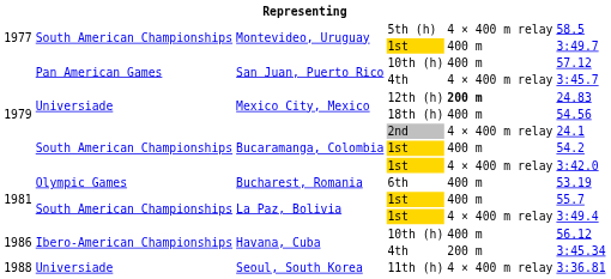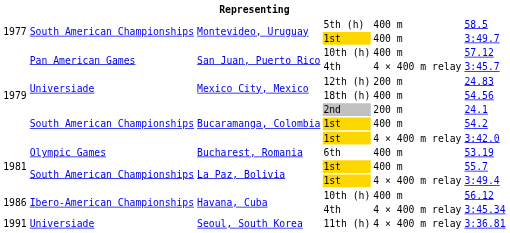 <table>
 <tr>
 <th colspan="6">Representing </th>
 </tr>
 <tr>
 <td rowspan=2>1977</td>
 <td rowspan=2><a href='#'>South American Championships</a></td>
 <td rowspan=2><a href='#'>Montevideo, Uruguay</a></td>
 <td>5th (h)</td>
-<td>4 × 400 m relay</td>
+<td>400 m</td>
 <td><a href='#'>58.5</a></td>
 </tr>
 <tr>
 <td bgcolor=gold>1st</td>
 <td>400 m</td>
 <td><a href='#'>3:49.7</a></td>
 </tr>
 <tr>
 <td rowspan=7>1979</td>
 <td rowspan=2><a href='#'>Pan American Games</a></td>
 <td rowspan=2><a href='#'>San Juan, Puerto Rico</a></td>
 <td>10th (h)</td>
 <td>400 m</td>
 <td><a href='#'>57.12</a></td>
 </tr>
 <tr>
 <td>4th</td>
 <td>4 × 400 m relay</td>
 <td><a href='#'>3:45.7</a></td>
 </tr>
 <tr>
 <td rowspan=2><a href='#'>Universiade</a></td>
 <td rowspan=2><a href='#'>Mexico City, Mexico</a></td>
 <td>12th (h)</td>
-<td><strong>200 m</strong></td>
+<td>200 m</td>
 <td><a href='#'>24.83</a></td>
 </tr>
 <tr>
 <td>18th (h)</td>
 <td>400 m</td>
 <td><a href='#'>54.56</a></td>
 </tr>
 <tr>
 <td rowspan=3><a href='#'>South American Championships</a></td>
 <td rowspan=3><a href='#'>Bucaramanga, Colombia</a></td>
 <td bgcolor=silver>2nd</td>
-<td>4 × 400 m relay</td>
+<td>200 m</td>
 <td><a href='#'>24.1</a></td>
 </tr>
 <tr>
 <td bgcolor=gold>1st</td>
 <td>400 m</td>
 <td><a href='#'>54.2</a></td>
 </tr>
 <tr>
 <td bgcolor=gold>1st</td>
 <td>4 × 400 m relay</td>
 <td><a href='#'>3:42.0</a></td>
 </tr>
 <tr>
 <td rowspan=3>1981</td>
 <td><a href='#'>Olympic Games</a></td>
 <td><a href='#'>Bucharest, Romania</a></td>
 <td>6th</td>
 <td>400 m</td>
 <td><a href='#'>53.19</a></td>
 </tr>
 <tr>
 <td rowspan=2><a href='#'>South American Championships</a></td>
 <td rowspan=2><a href='#'>La Paz, Bolivia</a></td>
 <td bgcolor=gold>1st</td>
 <td>400 m</td>
 <td><a href='#'>55.7</a></td>
 </tr>
 <tr>
 <td bgcolor=gold>1st</td>
 <td>4 × 400 m relay</td>
 <td><a href='#'>3:49.4</a></td>
 </tr>
 <tr>
 <td rowspan=2>1986</td>
 <td rowspan=2><a href='#'>Ibero-American Championships</a></td>
 <td rowspan=2><a href='#'>Havana, Cuba</a></td>
 <td>10th (h)</td>
 <td>400 m</td>
 <td><a href='#'>56.12</a></td>
 </tr>
 <tr>
 <td>4th</td>
-<td>200 m</td>
+<td>4 × 400 m relay</td>
 <td><a href='#'>3:45.34</a></td>
 </tr>
 <tr>
-<td>1988</td>
+<td>1991</td>
 <td><a href='#'>Universiade</a></td>
 <td><a href='#'>Seoul, South Korea</a></td>
 <td>11th (h)</td>
 <td>4 × 400 m relay</td>
 <td><a href='#'>3:36.81</a></td>
 </tr>
 </table>
